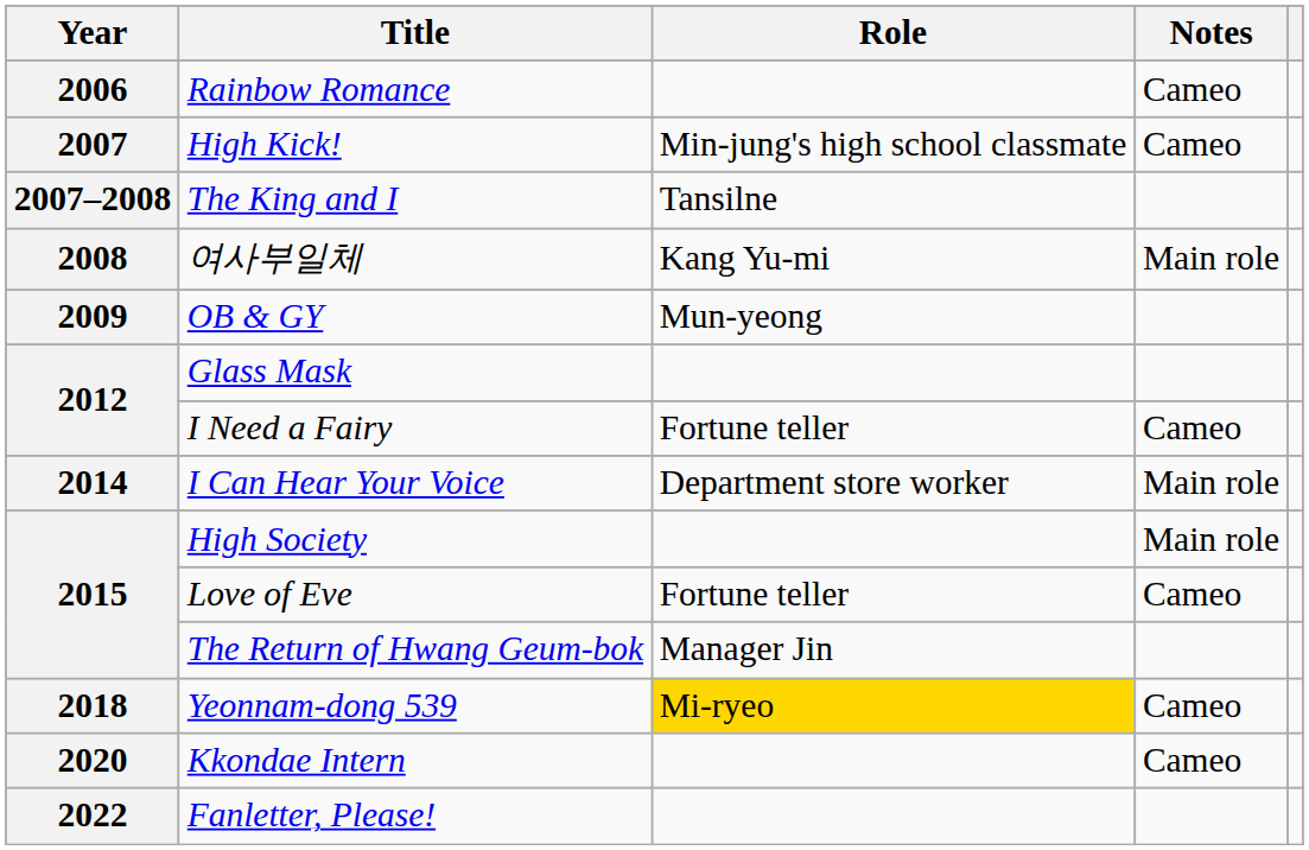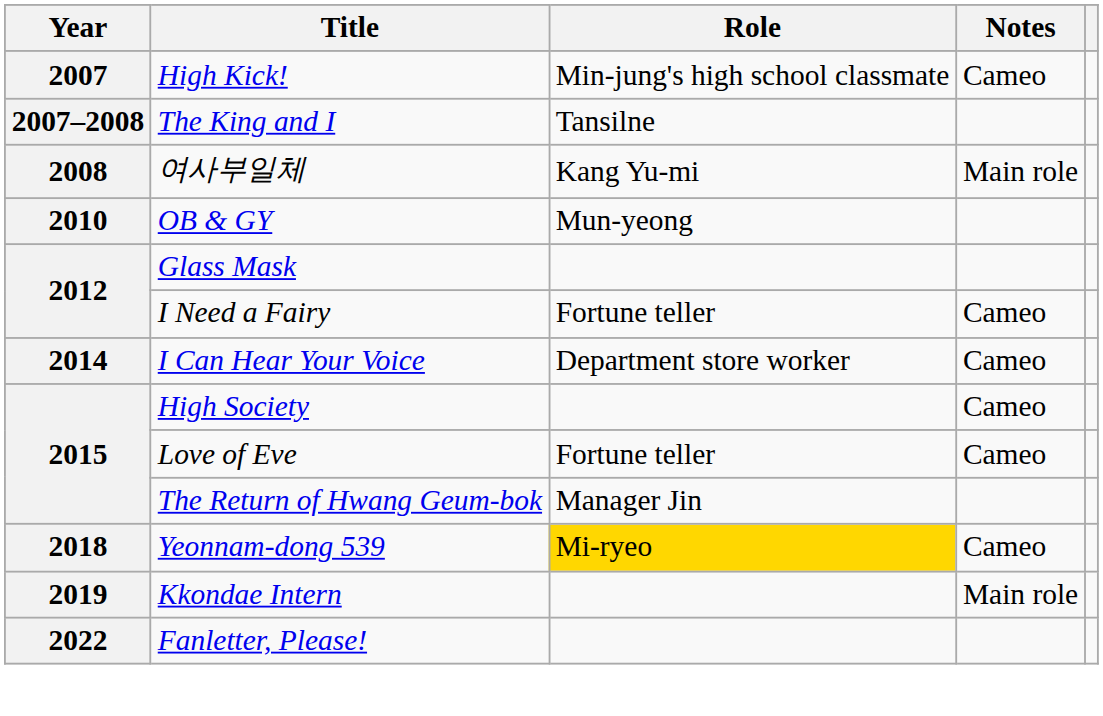 <table class="wikitable plainrowheaders">
 <tr>
 <th scope="col">Year</th>
 <th scope="col">Title</th>
 <th scope="col">Role</th>
 <th scope="col">Notes</th>
 <th scope="col" class="unsortable"></th>
-</tr>
-<tr>
-<th scope="row">2006</th>
-<td><em><a href='#'>Rainbow Romance</a></em></td>
-<td></td>
-<td>Cameo</td>
-<td style="text-align:center"></td>
 </tr>
 <tr>
 <th scope="row">2007</th>
 <td><em><a href='#'>High Kick!</a></em></td>
 <td>Min-jung's high school classmate</td>
 <td>Cameo</td>
 <td style="text-align:center"></td>
 </tr>
 <tr>
 <th scope="row">2007–2008</th>
 <td><em><a href='#'>The King and I</a></em></td>
 <td>Tansilne</td>
 <td></td>
 <td style="text-align:center"></td>
 </tr>
 <tr>
 <th scope="row">2008</th>
 <td><em>여사부일체</em></td>
 <td>Kang Yu-mi</td>
 <td>Main role</td>
 <td style="text-align:center"></td>
 </tr>
 <tr>
-<th scope="row">2009</th>
+<th scope="row">2010</th>
 <td><em><a href='#'>OB & GY</a></em></td>
 <td>Mun-yeong</td>
 <td></td>
 <td style="text-align:center"></td>
 </tr>
 <tr>
 <th rowspan="2" scope="row">2012</th>
 <td><em><a href='#'>Glass Mask</a></em></td>
 <td></td>
 <td></td>
 <td style="text-align:center"></td>
 </tr>
 <tr>
 <td><em>I Need a Fairy</em></td>
 <td>Fortune teller</td>
 <td>Cameo</td>
 <td style="text-align:center"></td>
 </tr>
 <tr>
 <th scope="row">2014</th>
 <td><em><a href='#'>I Can Hear Your Voice</a></em></td>
 <td>Department store worker</td>
-<td>Main role</td>
+<td>Cameo</td>
 <td style="text-align:center"></td>
 </tr>
 <tr>
 <th rowspan="3" scope="row">2015</th>
 <td><em><a href='#'>High Society</a></em></td>
 <td></td>
-<td>Main role</td>
+<td>Cameo</td>
 <td style="text-align:center"></td>
 </tr>
 <tr>
 <td><em>Love of Eve</em></td>
 <td>Fortune teller</td>
 <td>Cameo</td>
 <td style="text-align:center"></td>
 </tr>
 <tr>
 <td><em><a href='#'>The Return of Hwang Geum-bok</a></em></td>
 <td>Manager Jin</td>
 <td></td>
 <td style="text-align:center"></td>
 </tr>
 <tr>
 <th scope="row">2018</th>
 <td><em><a href='#'>Yeonnam-dong 539</a></em></td>
 <td style="background: gold;">Mi-ryeo</td>
 <td>Cameo</td>
 <td style="text-align:center"></td>
 </tr>
 <tr>
-<th scope="row">2020</th>
+<th scope="row">2019</th>
 <td><em><a href='#'>Kkondae Intern</a></em></td>
 <td></td>
-<td>Cameo</td>
+<td>Main role</td>
 <td style="text-align:center"></td>
 </tr>
 <tr>
 <th scope="row">2022</th>
 <td><em><a href='#'>Fanletter, Please!</a></em></td>
 <td></td>
 <td></td>
 <td style="text-align:center"></td>
 </tr>
 </table>
